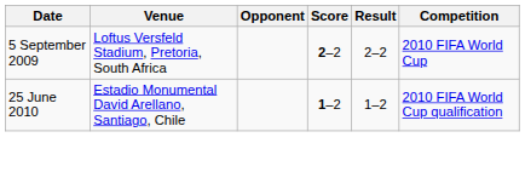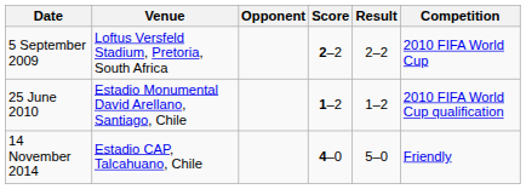 <table class="wikitable">
 <tr>
 <th>Date</th>
 <th>Venue</th>
 <th>Opponent</th>
 <th>Score</th>
 <th>Result</th>
 <th>Competition</th>
 </tr>
 <tr>
 <td>5 September 2009</td>
 <td><a href='#'>Loftus Versfeld Stadium</a>, <a href='#'>Pretoria</a>, South Africa</td>
 <td></td>
 <td style="text-align:center;"><strong>2</strong>–2</td>
 <td style="text-align:center;">2–2</td>
 <td><a href='#'>2010 FIFA World Cup</a></td>
 </tr>
 <tr>
 <td>25 June 2010</td>
 <td><a href='#'>Estadio Monumental David Arellano</a>, <a href='#'>Santiago</a>, Chile</td>
 <td></td>
 <td style="text-align:center;"><strong>1</strong>–2</td>
 <td style="text-align:center;">1–2</td>
 <td><a href='#'>2010 FIFA World Cup qualification</a></td>
 </tr>
+<tr>
+<td>14 November 2014</td>
+<td><a href='#'>Estadio CAP</a>, <a href='#'>Talcahuano</a>, Chile</td>
+<td></td>
+<td style="text-align:center;"><strong>4</strong>–0</td>
+<td style="text-align:center;">5–0</td>
+<td><a href='#'>Friendly</a></td>
+</tr>
 </table>
